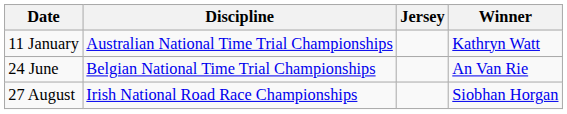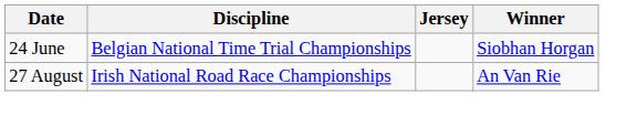 <table class="wikitable">
 <tr>
 <th>Date</th>
 <th>Discipline</th>
 <th>Jersey</th>
 <th>Winner</th>
 </tr>
 <tr>
-<td>11 January</td>
-<td><a href='#'>Australian National Time Trial Championships</a></td>
-<td></td>
-<td><a href='#'>Kathryn Watt</a></td>
-</tr>
-<tr>
 <td>24 June</td>
 <td><a href='#'>Belgian National Time Trial Championships</a></td>
 <td></td>
-<td><a href='#'>An Van Rie</a></td>
+<td><a href='#'>Siobhan Horgan</a></td>
 </tr>
 <tr>
 <td>27 August</td>
 <td><a href='#'>Irish National Road Race Championships</a></td>
 <td></td>
-<td><a href='#'>Siobhan Horgan</a></td>
+<td><a href='#'>An Van Rie</a></td>
 </tr>
 </table>
